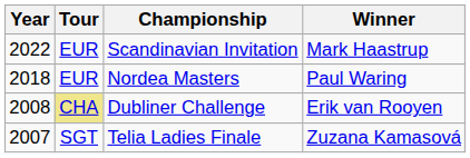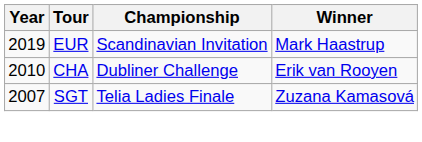 <table class="sortable wikitable">
 <tr>
 <th>Year</th>
 <th>Tour</th>
 <th>Championship</th>
 <th>Winner</th>
 </tr>
 <tr>
-<td>2022</td>
+<td>2019</td>
 <td align=center><a href='#'>EUR</a></td>
 <td><a href='#'>Scandinavian Invitation</a></td>
 <td> <a href='#'>Mark Haastrup</a></td>
 </tr>
 <tr>
-<td>2018</td>
-<td align=center><a href='#'>EUR</a></td>
-<td><a href='#'>Nordea Masters</a></td>
-<td> <a href='#'>Paul Waring</a></td>
-</tr>
-<tr>
-<td>2008</td>
-<td align=center style="background: khaki;"><a href='#'>CHA</a></td>
+<td>2010</td>
+<td align=center><a href='#'>CHA</a></td>
 <td><a href='#'>Dubliner Challenge</a></td>
 <td> <a href='#'>Erik van Rooyen</a></td>
 </tr>
 <tr>
 <td>2007</td>
 <td align=center><a href='#'>SGT</a></td>
 <td><a href='#'>Telia Ladies Finale</a></td>
 <td> <a href='#'>Zuzana Kamasová</a></td>
 </tr>
 </table>
